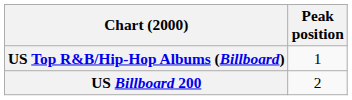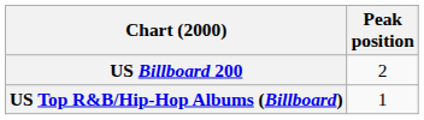 <table class="wikitable sortable plainrowheaders" style="text-align:center">
 <tr>
 <th scope="col">Chart (2000)</th>
 <th scope="col">Peak<br>position</th>
 </tr>
 <tr>
+<th scope="row">US <a href='#'><em>Billboard</em> 200</a></th>
+<td>2</td>
+</tr>
+<tr>
 <th scope="row">US <a href='#'>Top R&B/Hip-Hop Albums</a> (<em><a href='#'>Billboard</a></em>)</th>
 <td>1</td>
 </tr>
-<tr>
-<th scope="row">US <a href='#'><em>Billboard</em> 200</a></th>
-<td>2</td>
-</tr>
 </table>
